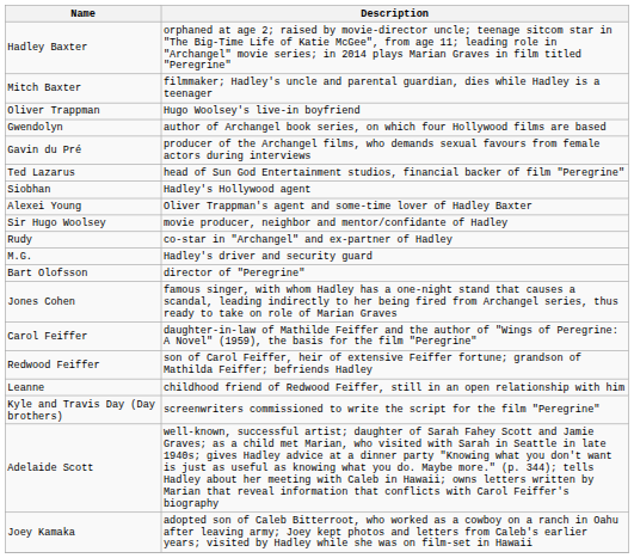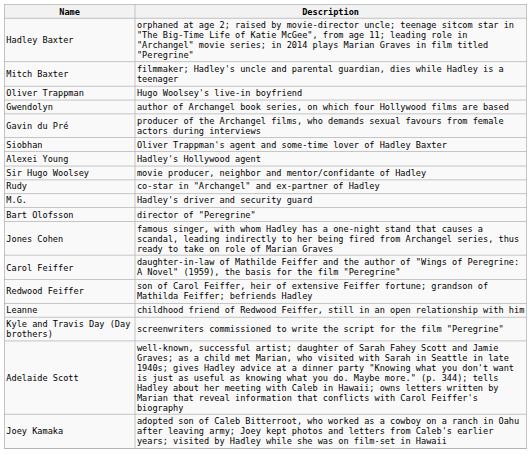 <table class="wikitable sortable toptextcells" width="50%">
 <tr class="hintergrundfarbe6">
 <th>Name</th>
 <th class="unsortable" style="width:75%;">Description</th>
 </tr>
 <tr>
 <td>Hadley Baxter</td>
 <td>orphaned at age 2; raised by movie-director uncle; teenage sitcom star in "The Big-Time Life of Katie McGee", from age 11; leading role in "Archangel" movie series; in 2014 plays Marian Graves in film titled "Peregrine"</td>
 </tr>
 <tr>
 <td>Mitch Baxter</td>
 <td>filmmaker; Hadley's uncle and parental guardian, dies while Hadley is a teenager</td>
 </tr>
 <tr>
 <td>Oliver Trappman</td>
 <td>Hugo Woolsey's live-in boyfriend</td>
 </tr>
 <tr>
 <td>Gwendolyn</td>
 <td>author of Archangel book series, on which four Hollywood films are based</td>
 </tr>
 <tr>
 <td>Gavin du Pré</td>
 <td>producer of the Archangel films, who demands sexual favours from female actors during interviews</td>
 </tr>
 <tr>
-<td>Ted Lazarus</td>
-<td>head of Sun God Entertainment studios, financial backer of film "Peregrine"</td>
-</tr>
-<tr>
 <td>Siobhan</td>
-<td>Hadley's Hollywood agent</td>
+<td>Oliver Trappman's agent and some-time lover of Hadley Baxter</td>
 </tr>
 <tr>
 <td>Alexei Young</td>
-<td>Oliver Trappman's agent and some-time lover of Hadley Baxter</td>
+<td>Hadley's Hollywood agent</td>
 </tr>
 <tr>
 <td>Sir Hugo Woolsey</td>
 <td>movie producer, neighbor and mentor/confidante of Hadley</td>
 </tr>
 <tr>
 <td>Rudy</td>
 <td>co-star in "Archangel" and ex-partner of Hadley</td>
 </tr>
 <tr>
 <td>M.G.</td>
 <td>Hadley's driver and security guard</td>
 </tr>
 <tr>
 <td>Bart Olofsson</td>
 <td>director of "Peregrine"</td>
 </tr>
 <tr>
 <td>Jones Cohen</td>
 <td>famous singer, with whom Hadley has a one-night stand that causes a scandal, leading indirectly to her being fired from Archangel series, thus ready to take on role of Marian Graves</td>
 </tr>
 <tr>
 <td>Carol Feiffer</td>
 <td>daughter-in-law of Mathilde Feiffer and the author of "Wings of Peregrine: A Novel" (1959), the basis for the film "Peregrine"</td>
 </tr>
 <tr>
 <td>Redwood Feiffer</td>
 <td>son of Carol Feiffer, heir of extensive Feiffer fortune; grandson of Mathilda Feiffer; befriends Hadley</td>
 </tr>
 <tr>
 <td>Leanne</td>
 <td>childhood friend of Redwood Feiffer, still in an open relationship with him</td>
 </tr>
 <tr>
 <td>Kyle and Travis Day (Day brothers)</td>
 <td>screenwriters commissioned to write the script for the film "Peregrine"</td>
 </tr>
 <tr>
 <td>Adelaide Scott</td>
 <td>well-known, successful artist; daughter of Sarah Fahey Scott and Jamie Graves; as a child met Marian, who visited with Sarah in Seattle in late 1940s; gives Hadley advice at a dinner party "Knowing what you don't want is just as useful as knowing what you do. Maybe more." (p. 344); tells Hadley about her meeting with Caleb in Hawaii; owns letters written by Marian that reveal information that conflicts with Carol Feiffer's biography</td>
 </tr>
 <tr>
 <td>Joey Kamaka</td>
 <td>adopted son of Caleb Bitterroot, who worked as a cowboy on a ranch in Oahu after leaving army; Joey kept photos and letters from Caleb's earlier years; visited by Hadley while she was on film-set in Hawaii</td>
 </tr>
 <tr>
 </tr>
 </table>
